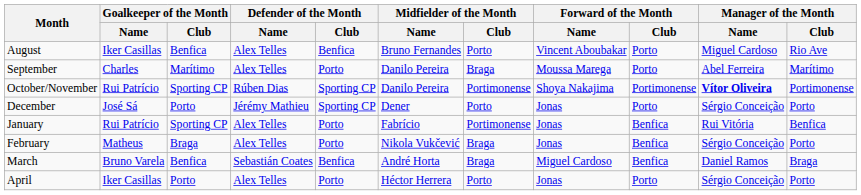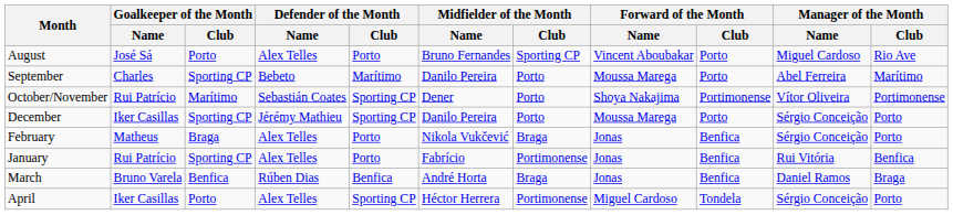 <table class="wikitable sortable">
 <tr>
 <th rowspan=2>Month</th>
 <th colspan=2>Goalkeeper of the Month</th>
 <th colspan=2>Defender of the Month</th>
 <th colspan=2>Midfielder of the Month</th>
 <th colspan=2>Forward of the Month</th>
 <th colspan=2>Manager of the Month</th>
 </tr>
 <tr>
 <th>Name</th>
 <th>Club</th>
 <th>Name</th>
 <th>Club</th>
 <th>Name</th>
 <th>Club</th>
 <th>Name</th>
 <th>Club</th>
 <th>Name</th>
 <th>Club</th>
 </tr>
 <tr>
 <td>August</td>
-<td> <a href='#'>Iker Casillas</a></td>
-<td><a href='#'>Benfica</a></td>
+<td> <a href='#'>José Sá</a></td>
+<td><a href='#'>Porto</a></td>
 <td> <a href='#'>Alex Telles</a></td>
-<td><a href='#'>Benfica</a></td>
+<td><a href='#'>Porto</a></td>
 <td> <a href='#'>Bruno Fernandes</a></td>
-<td><a href='#'>Porto</a></td>
+<td><a href='#'>Sporting CP</a></td>
 <td> <a href='#'>Vincent Aboubakar</a></td>
 <td><a href='#'>Porto</a></td>
 <td> <a href='#'>Miguel Cardoso</a></td>
 <td><a href='#'>Rio Ave</a></td>
 </tr>
 <tr>
 <td>September</td>
 <td> <a href='#'>Charles</a></td>
+<td><a href='#'>Sporting CP</a></td>
+<td> <a href='#'>Bebeto</a></td>
 <td><a href='#'>Marítimo</a></td>
-<td> <a href='#'>Alex Telles</a></td>
+<td> <a href='#'>Danilo Pereira</a></td>
 <td><a href='#'>Porto</a></td>
-<td> <a href='#'>Danilo Pereira</a></td>
-<td><a href='#'>Braga</a></td>
 <td> <a href='#'>Moussa Marega</a></td>
 <td><a href='#'>Porto</a></td>
 <td> <a href='#'>Abel Ferreira</a></td>
 <td><a href='#'>Marítimo</a></td>
 </tr>
 <tr>
 <td>October/November</td>
 <td> <a href='#'>Rui Patrício</a></td>
+<td><a href='#'>Marítimo</a></td>
+<td> <a href='#'>Sebastián Coates</a></td>
 <td><a href='#'>Sporting CP</a></td>
-<td> <a href='#'>Rúben Dias</a></td>
-<td><a href='#'>Sporting CP</a></td>
-<td> <a href='#'>Danilo Pereira</a></td>
-<td><a href='#'>Portimonense</a></td>
+<td> <a href='#'>Dener</a></td>
+<td><a href='#'>Porto</a></td>
 <td> <a href='#'>Shoya Nakajima</a></td>
 <td><a href='#'>Portimonense</a></td>
-<td><strong> <a href='#'>Vítor Oliveira</a></strong></td>
+<td> <a href='#'>Vítor Oliveira</a></td>
 <td><a href='#'>Portimonense</a></td>
 </tr>
 <tr>
 <td>December</td>
-<td> <a href='#'>José Sá</a></td>
-<td><a href='#'>Porto</a></td>
+<td> <a href='#'>Iker Casillas</a></td>
+<td><a href='#'>Sporting CP</a></td>
 <td> <a href='#'>Jérémy Mathieu</a></td>
 <td><a href='#'>Sporting CP</a></td>
-<td> <a href='#'>Dener</a></td>
+<td> <a href='#'>Danilo Pereira</a></td>
 <td><a href='#'>Porto</a></td>
+<td> <a href='#'>Moussa Marega</a></td>
+<td><a href='#'>Porto</a></td>
+<td> <a href='#'>Sérgio Conceição</a></td>
+<td><a href='#'>Porto</a></td>
+</tr>
+<tr>
+<td>February</td>
+<td> <a href='#'>Matheus</a></td>
+<td><a href='#'>Braga</a></td>
+<td> <a href='#'>Alex Telles</a></td>
+<td><a href='#'>Porto</a></td>
+<td> <a href='#'>Nikola Vukčević</a></td>
+<td><a href='#'>Braga</a></td>
 <td> <a href='#'>Jonas</a></td>
-<td><a href='#'>Porto</a></td>
+<td><a href='#'>Benfica</a></td>
 <td> <a href='#'>Sérgio Conceição</a></td>
 <td><a href='#'>Porto</a></td>
 </tr>
 <tr>
 <td>January</td>
 <td> <a href='#'>Rui Patrício</a></td>
 <td><a href='#'>Sporting CP</a></td>
 <td> <a href='#'>Alex Telles</a></td>
 <td><a href='#'>Porto</a></td>
 <td> <a href='#'>Fabrício</a></td>
 <td><a href='#'>Portimonense</a></td>
 <td> <a href='#'>Jonas</a></td>
 <td><a href='#'>Benfica</a></td>
 <td> <a href='#'>Rui Vitória</a></td>
 <td><a href='#'>Benfica</a></td>
 </tr>
 <tr>
-<td>February</td>
-<td> <a href='#'>Matheus</a></td>
-<td><a href='#'>Braga</a></td>
-<td> <a href='#'>Alex Telles</a></td>
-<td><a href='#'>Porto</a></td>
-<td> <a href='#'>Nikola Vukčević</a></td>
-<td><a href='#'>Braga</a></td>
-<td> <a href='#'>Jonas</a></td>
-<td><a href='#'>Benfica</a></td>
-<td> <a href='#'>Sérgio Conceição</a></td>
-<td><a href='#'>Porto</a></td>
-</tr>
-<tr>
 <td>March</td>
 <td> <a href='#'>Bruno Varela</a></td>
 <td><a href='#'>Benfica</a></td>
-<td> <a href='#'>Sebastián Coates</a></td>
+<td> <a href='#'>Rúben Dias</a></td>
 <td><a href='#'>Benfica</a></td>
 <td> <a href='#'>André Horta</a></td>
 <td><a href='#'>Braga</a></td>
-<td> <a href='#'>Miguel Cardoso</a></td>
+<td> <a href='#'>Jonas</a></td>
 <td><a href='#'>Benfica</a></td>
 <td> <a href='#'>Daniel Ramos</a></td>
 <td><a href='#'>Braga</a></td>
 </tr>
 <tr>
 <td>April</td>
 <td> <a href='#'>Iker Casillas</a></td>
 <td><a href='#'>Porto</a></td>
 <td> <a href='#'>Alex Telles</a></td>
-<td><a href='#'>Porto</a></td>
+<td><a href='#'>Sporting CP</a></td>
 <td> <a href='#'>Héctor Herrera</a></td>
-<td><a href='#'>Porto</a></td>
-<td> <a href='#'>Jonas</a></td>
-<td><a href='#'>Porto</a></td>
+<td><a href='#'>Portimonense</a></td>
+<td> <a href='#'>Miguel Cardoso</a></td>
+<td><a href='#'>Tondela</a></td>
 <td> <a href='#'>Sérgio Conceição</a></td>
 <td><a href='#'>Porto</a></td>
 </tr>
 </table>
